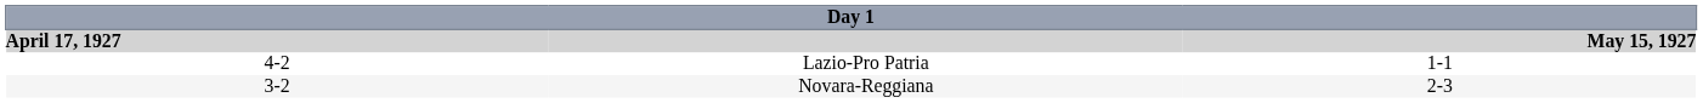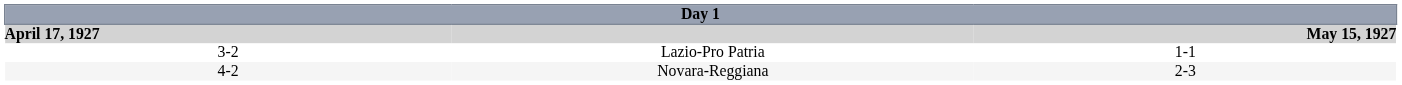 <table border=0 cellspacing=0 cellpadding=0 style="font-size: 85%; border-collapse: collapse;" width=95%>
 <tr>
 <td colspan=5 bgcolor=#98A1B2 style="border:1px solid #7A8392;text-align:center;"><span><strong>Day 1</strong></span></td>
 </tr>
 <tr bgcolor="D3D3D3">
 <th align=left>April 17, 1927</th>
 <th></th>
 <th align=right>May 15, 1927</th>
 </tr>
 <tr align=center bgcolor=#FFFFFF>
-<td>4-2</td>
+<td>3-2</td>
 <td>Lazio-Pro Patria</td>
 <td>1-1</td>
 </tr>
 <tr align=center bgcolor=#F5F5F5>
-<td>3-2</td>
+<td>4-2</td>
 <td>Novara-Reggiana</td>
 <td>2-3</td>
 </tr>
 </table>
